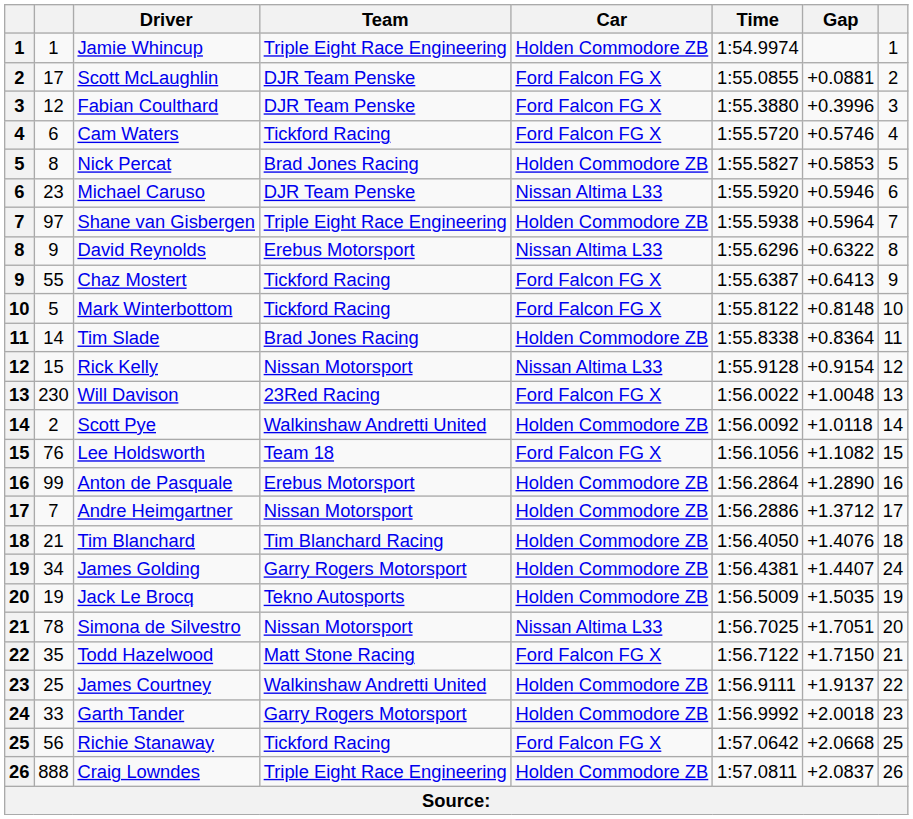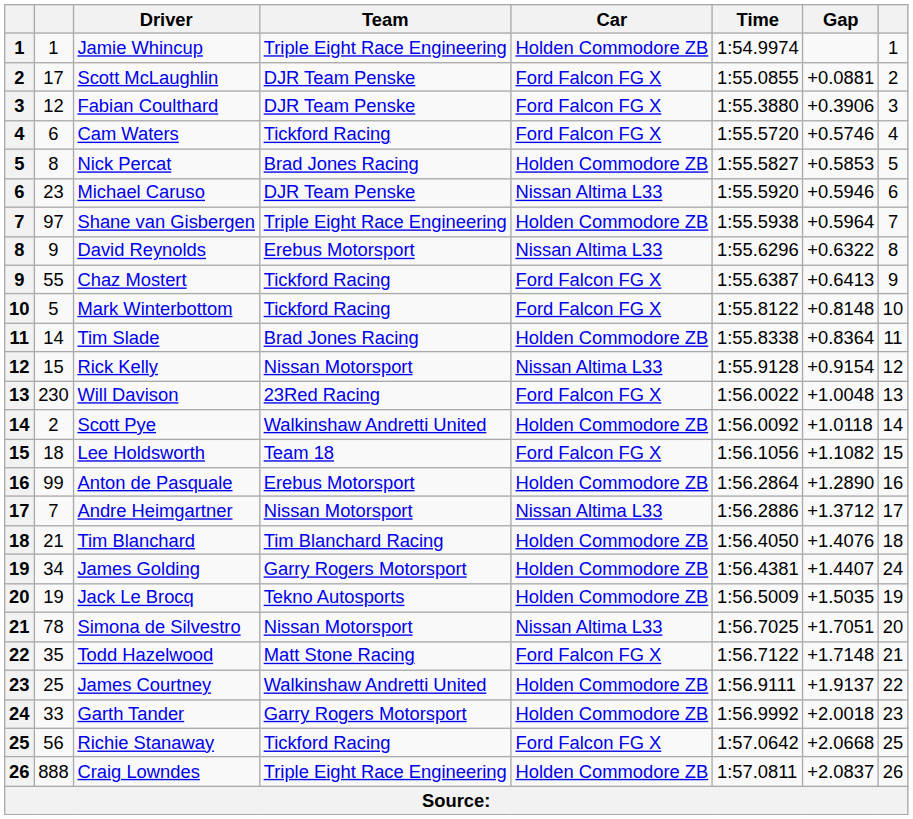 <table class="wikitable" style="font-size: 85%">
 <tr>
 <th></th>
 <th></th>
 <th>Driver</th>
 <th>Team</th>
 <th>Car</th>
 <th>Time</th>
 <th>Gap</th>
 <th></th>
 </tr>
 <tr>
 <th>1</th>
 <td align="center">1</td>
 <td> <a href='#'>Jamie Whincup</a></td>
 <td><a href='#'>Triple Eight Race Engineering</a></td>
 <td><a href='#'>Holden Commodore ZB</a></td>
 <td>1:54.9974</td>
 <td></td>
 <td align="center">1</td>
 </tr>
 <tr>
 <th>2</th>
 <td align="center">17</td>
 <td> <a href='#'>Scott McLaughlin</a></td>
 <td><a href='#'>DJR Team Penske</a></td>
 <td><a href='#'>Ford Falcon FG X</a></td>
 <td>1:55.0855</td>
 <td>+0.0881</td>
 <td align="center">2</td>
 </tr>
 <tr>
 <th>3</th>
 <td align="center">12</td>
 <td> <a href='#'>Fabian Coulthard</a></td>
 <td><a href='#'>DJR Team Penske</a></td>
 <td><a href='#'>Ford Falcon FG X</a></td>
 <td>1:55.3880</td>
-<td>+0.3996</td>
+<td>+0.3906</td>
 <td align="center">3</td>
 </tr>
 <tr>
 <th>4</th>
 <td align="center">6</td>
 <td> <a href='#'>Cam Waters</a></td>
 <td><a href='#'>Tickford Racing</a></td>
 <td><a href='#'>Ford Falcon FG X</a></td>
 <td>1:55.5720</td>
 <td>+0.5746</td>
 <td align="center">4</td>
 </tr>
 <tr>
 <th>5</th>
 <td align="center">8</td>
 <td> <a href='#'>Nick Percat</a></td>
 <td><a href='#'>Brad Jones Racing</a></td>
 <td><a href='#'>Holden Commodore ZB</a></td>
 <td>1:55.5827</td>
 <td>+0.5853</td>
 <td align="center">5</td>
 </tr>
 <tr>
 <th>6</th>
 <td align="center">23</td>
 <td> <a href='#'>Michael Caruso</a></td>
 <td><a href='#'>DJR Team Penske</a></td>
 <td><a href='#'>Nissan Altima L33</a></td>
 <td>1:55.5920</td>
 <td>+0.5946</td>
 <td align="center">6</td>
 </tr>
 <tr>
 <th>7</th>
 <td align="center">97</td>
 <td> <a href='#'>Shane van Gisbergen</a></td>
 <td><a href='#'>Triple Eight Race Engineering</a></td>
 <td><a href='#'>Holden Commodore ZB</a></td>
 <td>1:55.5938</td>
 <td>+0.5964</td>
 <td align="center">7</td>
 </tr>
 <tr>
 <th>8</th>
 <td align="center">9</td>
 <td> <a href='#'>David Reynolds</a></td>
 <td><a href='#'>Erebus Motorsport</a></td>
 <td><a href='#'>Nissan Altima L33</a></td>
 <td>1:55.6296</td>
 <td>+0.6322</td>
 <td align="center">8</td>
 </tr>
 <tr>
 <th>9</th>
 <td align="center">55</td>
 <td> <a href='#'>Chaz Mostert</a></td>
 <td><a href='#'>Tickford Racing</a></td>
 <td><a href='#'>Ford Falcon FG X</a></td>
 <td>1:55.6387</td>
 <td>+0.6413</td>
 <td align="center">9</td>
 </tr>
 <tr>
 <th>10</th>
 <td align="center">5</td>
 <td> <a href='#'>Mark Winterbottom</a></td>
 <td><a href='#'>Tickford Racing</a></td>
 <td><a href='#'>Ford Falcon FG X</a></td>
 <td>1:55.8122</td>
 <td>+0.8148</td>
 <td align="center">10</td>
 </tr>
 <tr>
 <th>11</th>
 <td align="center">14</td>
 <td> <a href='#'>Tim Slade</a></td>
 <td><a href='#'>Brad Jones Racing</a></td>
 <td><a href='#'>Holden Commodore ZB</a></td>
 <td>1:55.8338</td>
 <td>+0.8364</td>
 <td align="center">11</td>
 </tr>
 <tr>
 <th>12</th>
 <td align="center">15</td>
 <td> <a href='#'>Rick Kelly</a></td>
 <td><a href='#'>Nissan Motorsport</a></td>
 <td><a href='#'>Nissan Altima L33</a></td>
 <td>1:55.9128</td>
 <td>+0.9154</td>
 <td align="center">12</td>
 </tr>
 <tr>
 <th>13</th>
 <td align="center">230</td>
 <td> <a href='#'>Will Davison</a></td>
 <td><a href='#'>23Red Racing</a></td>
 <td><a href='#'>Ford Falcon FG X</a></td>
 <td>1:56.0022</td>
 <td>+1.0048</td>
 <td align="center">13</td>
 </tr>
 <tr>
 <th>14</th>
 <td align="center">2</td>
 <td> <a href='#'>Scott Pye</a></td>
 <td><a href='#'>Walkinshaw Andretti United</a></td>
 <td><a href='#'>Holden Commodore ZB</a></td>
 <td>1:56.0092</td>
 <td>+1.0118</td>
 <td align="center">14</td>
 </tr>
 <tr>
 <th>15</th>
-<td align="center">76</td>
+<td align="center">18</td>
 <td> <a href='#'>Lee Holdsworth</a></td>
 <td><a href='#'>Team 18</a></td>
 <td><a href='#'>Ford Falcon FG X</a></td>
 <td>1:56.1056</td>
 <td>+1.1082</td>
 <td align="center">15</td>
 </tr>
 <tr>
 <th>16</th>
 <td align="center">99</td>
 <td> <a href='#'>Anton de Pasquale</a></td>
 <td><a href='#'>Erebus Motorsport</a></td>
 <td><a href='#'>Holden Commodore ZB</a></td>
 <td>1:56.2864</td>
 <td>+1.2890</td>
 <td align="center">16</td>
 </tr>
 <tr>
 <th>17</th>
 <td align="center">7</td>
 <td> <a href='#'>Andre Heimgartner</a></td>
 <td><a href='#'>Nissan Motorsport</a></td>
-<td><a href='#'>Holden Commodore ZB</a></td>
+<td><a href='#'>Nissan Altima L33</a></td>
 <td>1:56.2886</td>
 <td>+1.3712</td>
 <td align="center">17</td>
 </tr>
 <tr>
 <th>18</th>
 <td align="center">21</td>
 <td> <a href='#'>Tim Blanchard</a></td>
 <td><a href='#'>Tim Blanchard Racing</a></td>
 <td><a href='#'>Holden Commodore ZB</a></td>
 <td>1:56.4050</td>
 <td>+1.4076</td>
 <td align="center">18</td>
 </tr>
 <tr>
 <th>19</th>
 <td align="center">34</td>
 <td> <a href='#'>James Golding</a></td>
 <td><a href='#'>Garry Rogers Motorsport</a></td>
 <td><a href='#'>Holden Commodore ZB</a></td>
 <td>1:56.4381</td>
 <td>+1.4407</td>
 <td align="center">24</td>
 </tr>
 <tr>
 <th>20</th>
 <td align="center">19</td>
 <td> <a href='#'>Jack Le Brocq</a></td>
 <td><a href='#'>Tekno Autosports</a></td>
 <td><a href='#'>Holden Commodore ZB</a></td>
 <td>1:56.5009</td>
 <td>+1.5035</td>
 <td align="center">19</td>
 </tr>
 <tr>
 <th>21</th>
 <td align="center">78</td>
 <td> <a href='#'>Simona de Silvestro</a></td>
 <td><a href='#'>Nissan Motorsport</a></td>
 <td><a href='#'>Nissan Altima L33</a></td>
 <td>1:56.7025</td>
 <td>+1.7051</td>
 <td align="center">20</td>
 </tr>
 <tr>
 <th>22</th>
 <td align="center">35</td>
 <td> <a href='#'>Todd Hazelwood</a></td>
 <td><a href='#'>Matt Stone Racing</a></td>
 <td><a href='#'>Ford Falcon FG X</a></td>
 <td>1:56.7122</td>
-<td>+1.7150</td>
+<td>+1.7148</td>
 <td align="center">21</td>
 </tr>
 <tr>
 <th>23</th>
 <td align="center">25</td>
 <td> <a href='#'>James Courtney</a></td>
 <td><a href='#'>Walkinshaw Andretti United</a></td>
 <td><a href='#'>Holden Commodore ZB</a></td>
 <td>1:56.9111</td>
 <td>+1.9137</td>
 <td align="center">22</td>
 </tr>
 <tr>
 <th>24</th>
 <td align="center">33</td>
 <td> <a href='#'>Garth Tander</a></td>
 <td><a href='#'>Garry Rogers Motorsport</a></td>
 <td><a href='#'>Holden Commodore ZB</a></td>
 <td>1:56.9992</td>
 <td>+2.0018</td>
 <td align="center">23</td>
 </tr>
 <tr>
 <th>25</th>
 <td align="center">56</td>
 <td> <a href='#'>Richie Stanaway</a></td>
 <td><a href='#'>Tickford Racing</a></td>
 <td><a href='#'>Ford Falcon FG X</a></td>
 <td>1:57.0642</td>
 <td>+2.0668</td>
 <td align="center">25</td>
 </tr>
 <tr>
 <th>26</th>
 <td align="center">888</td>
 <td> <a href='#'>Craig Lowndes</a></td>
 <td><a href='#'>Triple Eight Race Engineering</a></td>
 <td><a href='#'>Holden Commodore ZB</a></td>
 <td>1:57.0811</td>
 <td>+2.0837</td>
 <td align="center">26</td>
 </tr>
 <tr>
 <th colspan="8">Source:</th>
 </tr>
 </table>
